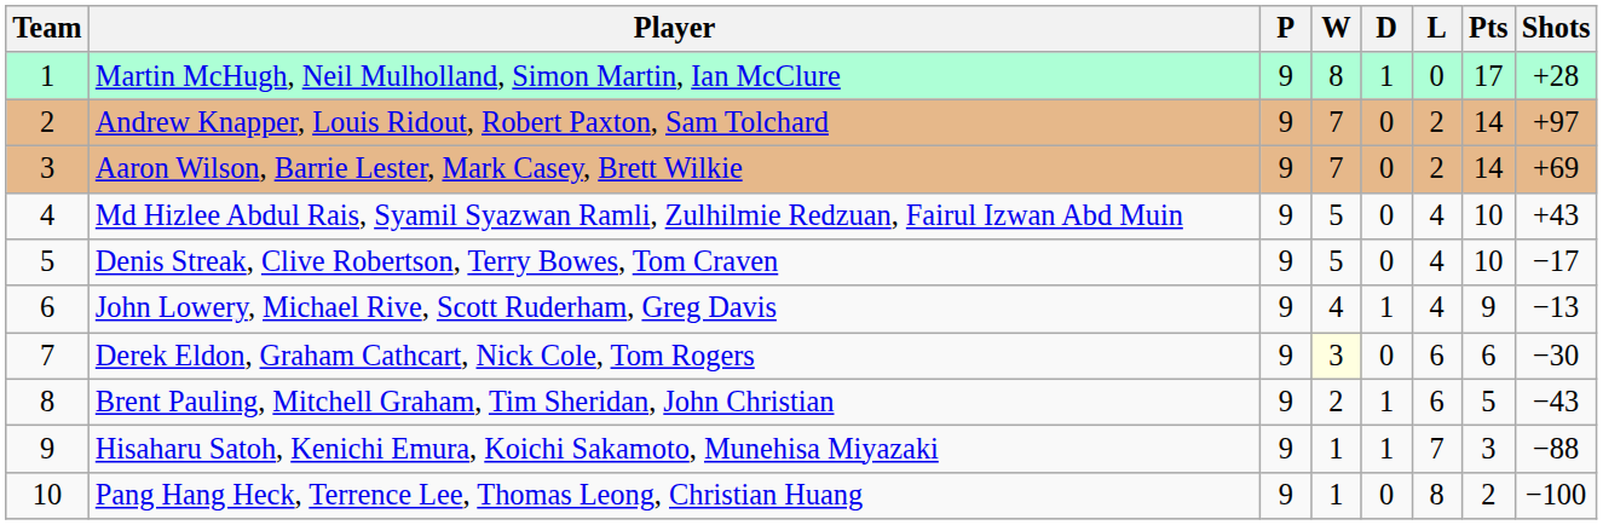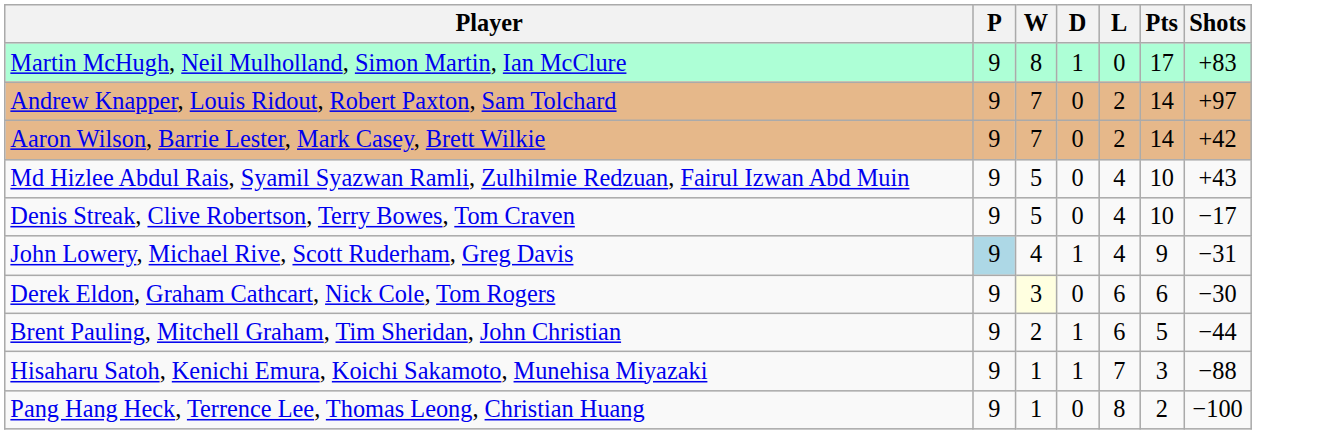 <table class="wikitable" style="font-size: 100%">
 <tr>
-<th width=20>Team</th>
 <th width=630>Player</th>
 <th width=20>P</th>
 <th width=20>W</th>
 <th width=20>D</th>
 <th width=20>L</th>
 <th width=20>Pts</th>
 <th width=20>Shots</th>
 </tr>
 <tr align=center style="background: #ADFFD6;">
-<td>1</td>
 <td align="left"> <a href='#'>Martin McHugh</a>, <a href='#'>Neil Mulholland</a>, <a href='#'>Simon Martin</a>, <a href='#'>Ian McClure</a></td>
 <td>9</td>
 <td>8</td>
 <td>1</td>
 <td>0</td>
 <td>17</td>
-<td>+28</td>
+<td>+83</td>
 </tr>
 <tr align=center style="background: #E6B88A;">
-<td>2</td>
 <td align="left"> <a href='#'>Andrew Knapper</a>, <a href='#'>Louis Ridout</a>, <a href='#'>Robert Paxton</a>, <a href='#'>Sam Tolchard</a></td>
 <td>9</td>
 <td>7</td>
 <td>0</td>
 <td>2</td>
 <td>14</td>
 <td>+97</td>
 </tr>
 <tr align=center style="background: #E6B88A;">
-<td>3</td>
 <td align="left"> <a href='#'>Aaron Wilson</a>, <a href='#'>Barrie Lester</a>, <a href='#'>Mark Casey</a>, <a href='#'>Brett Wilkie</a></td>
 <td>9</td>
 <td>7</td>
 <td>0</td>
 <td>2</td>
 <td>14</td>
-<td>+69</td>
+<td>+42</td>
 </tr>
 <tr align=center>
-<td>4</td>
 <td align="left"> <a href='#'>Md Hizlee Abdul Rais</a>, <a href='#'>Syamil Syazwan Ramli</a>, <a href='#'>Zulhilmie Redzuan</a>, <a href='#'>Fairul Izwan Abd Muin</a></td>
 <td>9</td>
 <td>5</td>
 <td>0</td>
 <td>4</td>
 <td>10</td>
 <td>+43</td>
 </tr>
 <tr align=center>
-<td>5</td>
 <td align="left"> <a href='#'>Denis Streak</a>, <a href='#'>Clive Robertson</a>, <a href='#'>Terry Bowes</a>, <a href='#'>Tom Craven</a></td>
 <td>9</td>
 <td>5</td>
 <td>0</td>
 <td>4</td>
 <td>10</td>
 <td>−17</td>
 </tr>
 <tr align=center>
-<td>6</td>
 <td align="left"> <a href='#'>John Lowery</a>, <a href='#'>Michael Rive</a>, <a href='#'>Scott Ruderham</a>, <a href='#'>Greg Davis</a></td>
-<td>9</td>
+<td style="background: lightblue;">9</td>
 <td>4</td>
 <td>1</td>
 <td>4</td>
 <td>9</td>
-<td>−13</td>
+<td>−31</td>
 </tr>
 <tr align=center>
-<td>7</td>
 <td align="left"> <a href='#'>Derek Eldon</a>, <a href='#'>Graham Cathcart</a>, <a href='#'>Nick Cole</a>, <a href='#'>Tom Rogers</a></td>
 <td>9</td>
 <td style="background: lightyellow;">3</td>
 <td>0</td>
 <td>6</td>
 <td>6</td>
 <td>−30</td>
 </tr>
 <tr align=center>
-<td>8</td>
 <td align="left"> <a href='#'>Brent Pauling</a>, <a href='#'>Mitchell Graham</a>, <a href='#'>Tim Sheridan</a>, <a href='#'>John Christian</a></td>
 <td>9</td>
 <td>2</td>
 <td>1</td>
 <td>6</td>
 <td>5</td>
-<td>−43</td>
+<td>−44</td>
 </tr>
 <tr align=center>
-<td>9</td>
 <td align="left"> <a href='#'>Hisaharu Satoh</a>, <a href='#'>Kenichi Emura</a>, <a href='#'>Koichi Sakamoto</a>, <a href='#'>Munehisa Miyazaki</a></td>
 <td>9</td>
 <td>1</td>
 <td>1</td>
 <td>7</td>
 <td>3</td>
 <td>−88</td>
 </tr>
 <tr align=center>
-<td>10</td>
 <td align="left"> <a href='#'>Pang Hang Heck</a>, <a href='#'>Terrence Lee</a>, <a href='#'>Thomas Leong</a>, <a href='#'>Christian Huang</a></td>
 <td>9</td>
 <td>1</td>
 <td>0</td>
 <td>8</td>
 <td>2</td>
 <td>−100</td>
 </tr>
 </table>
